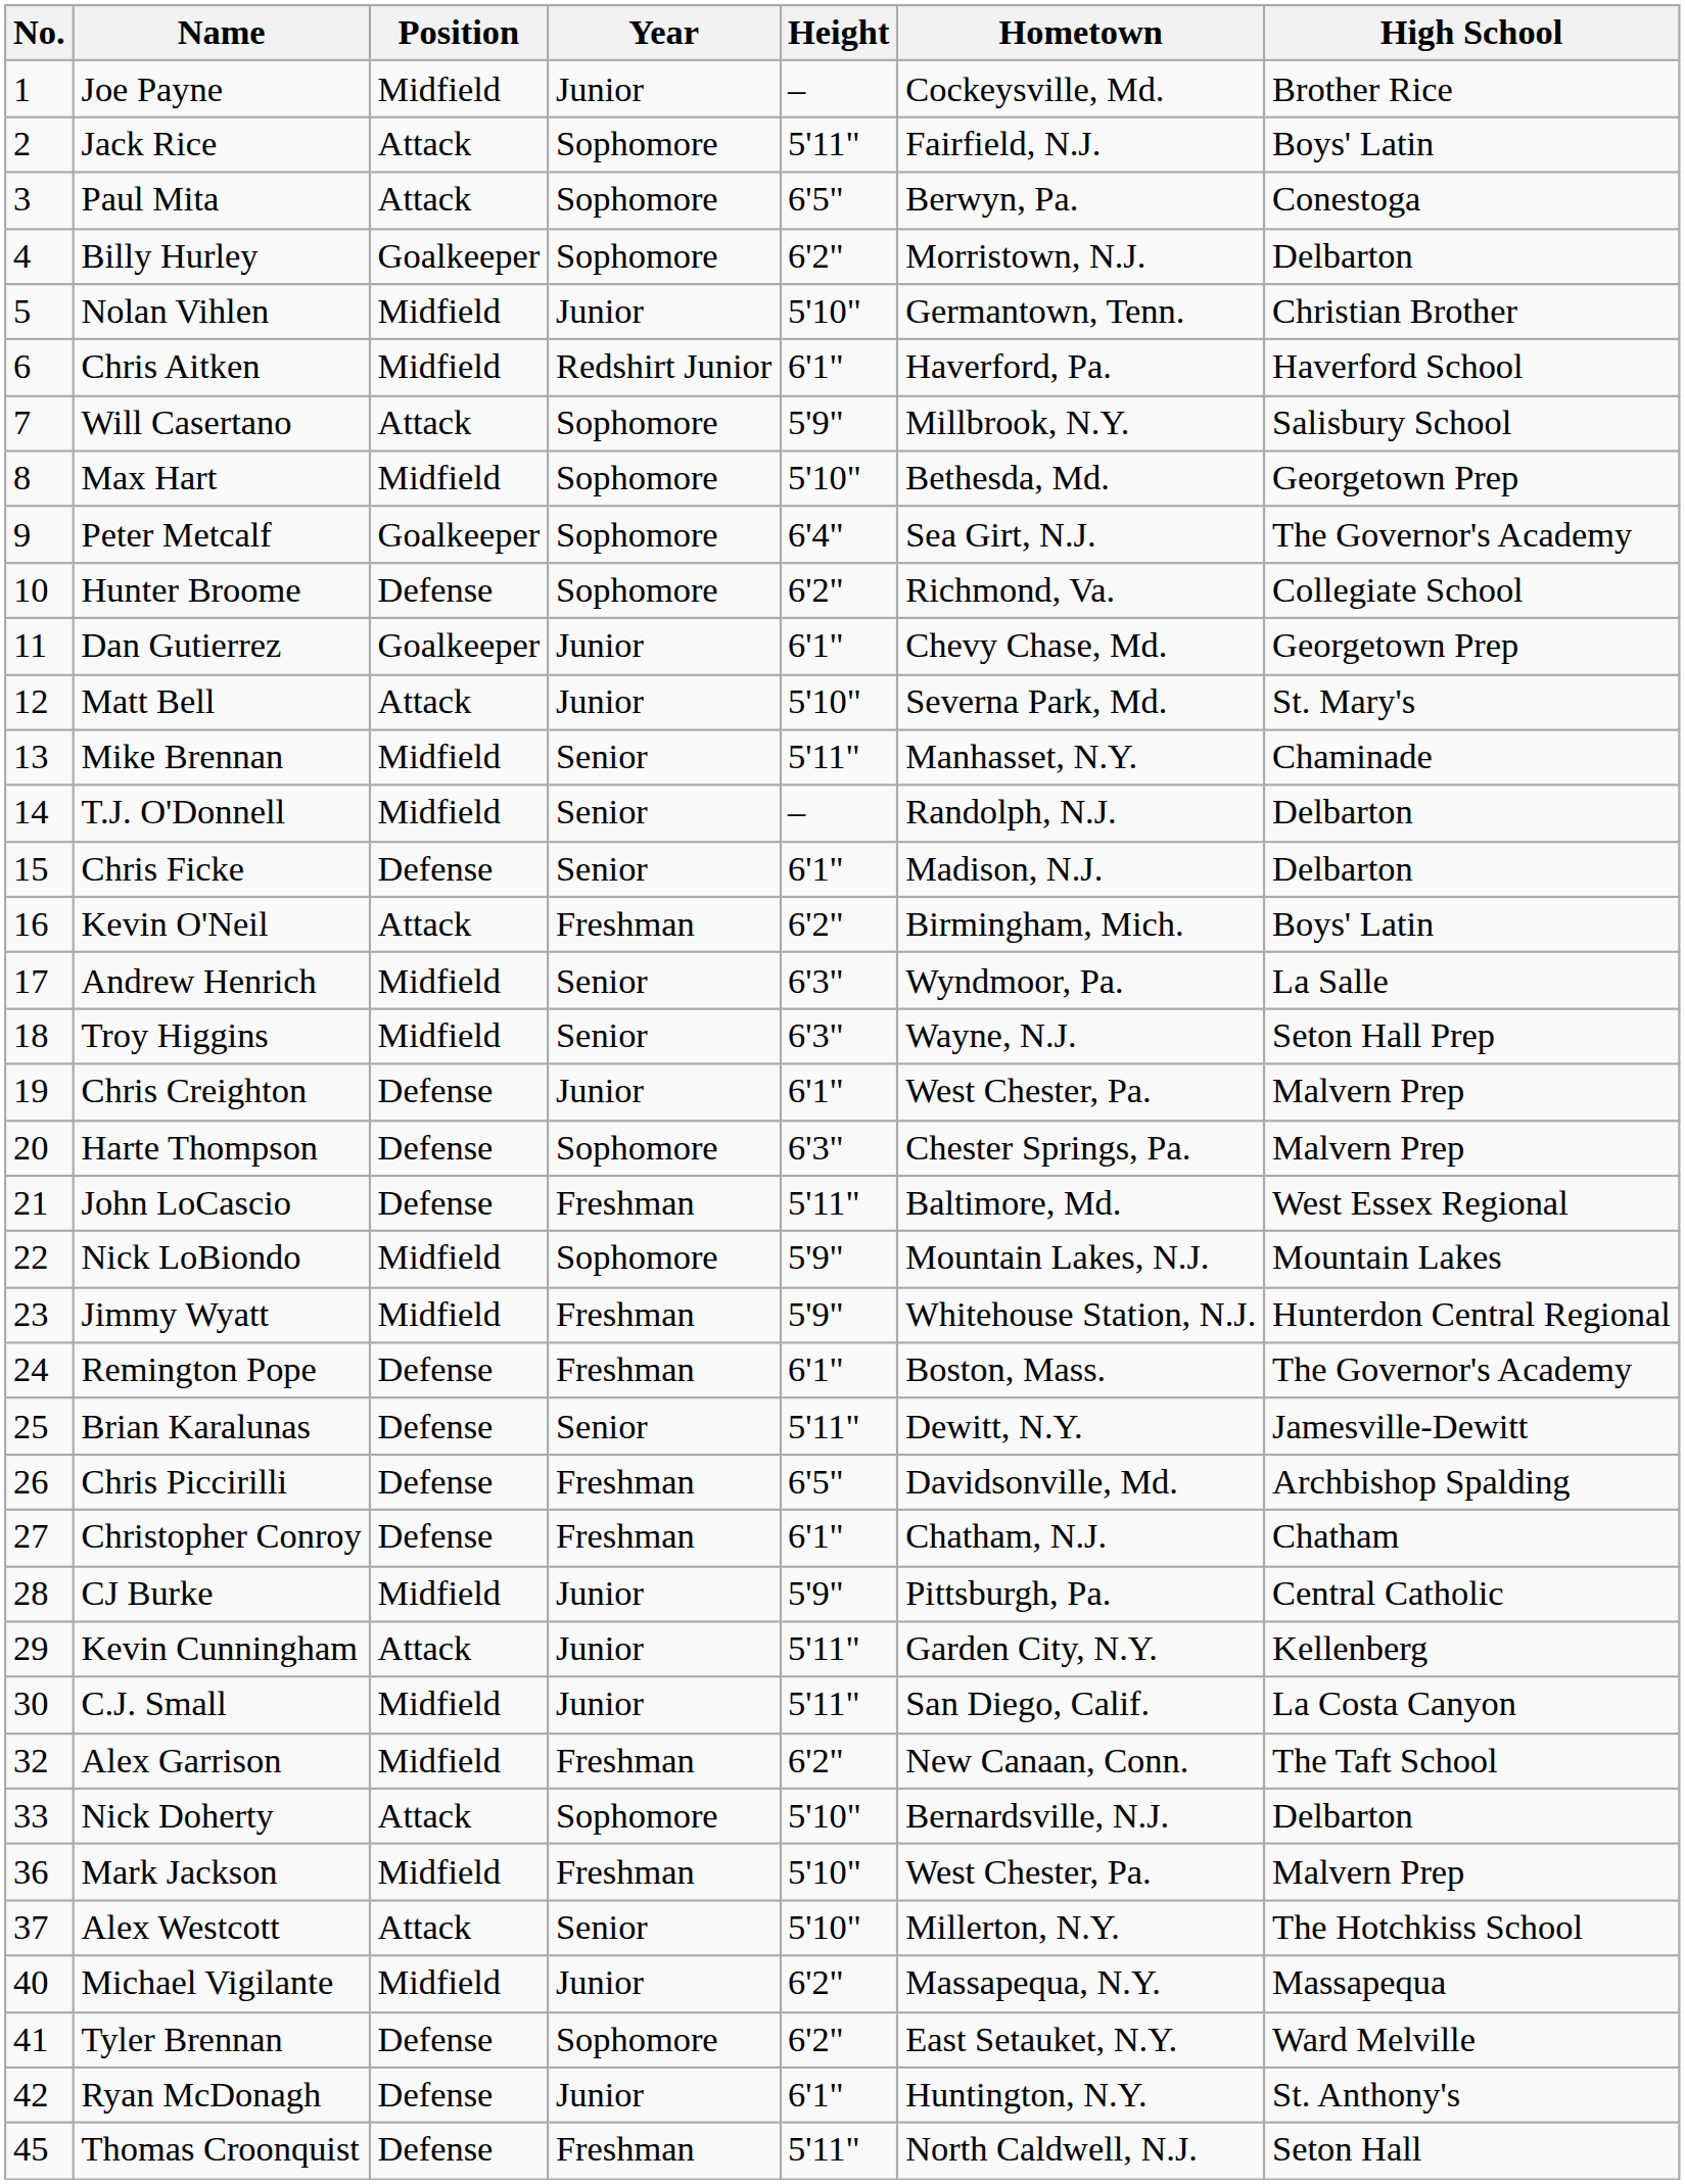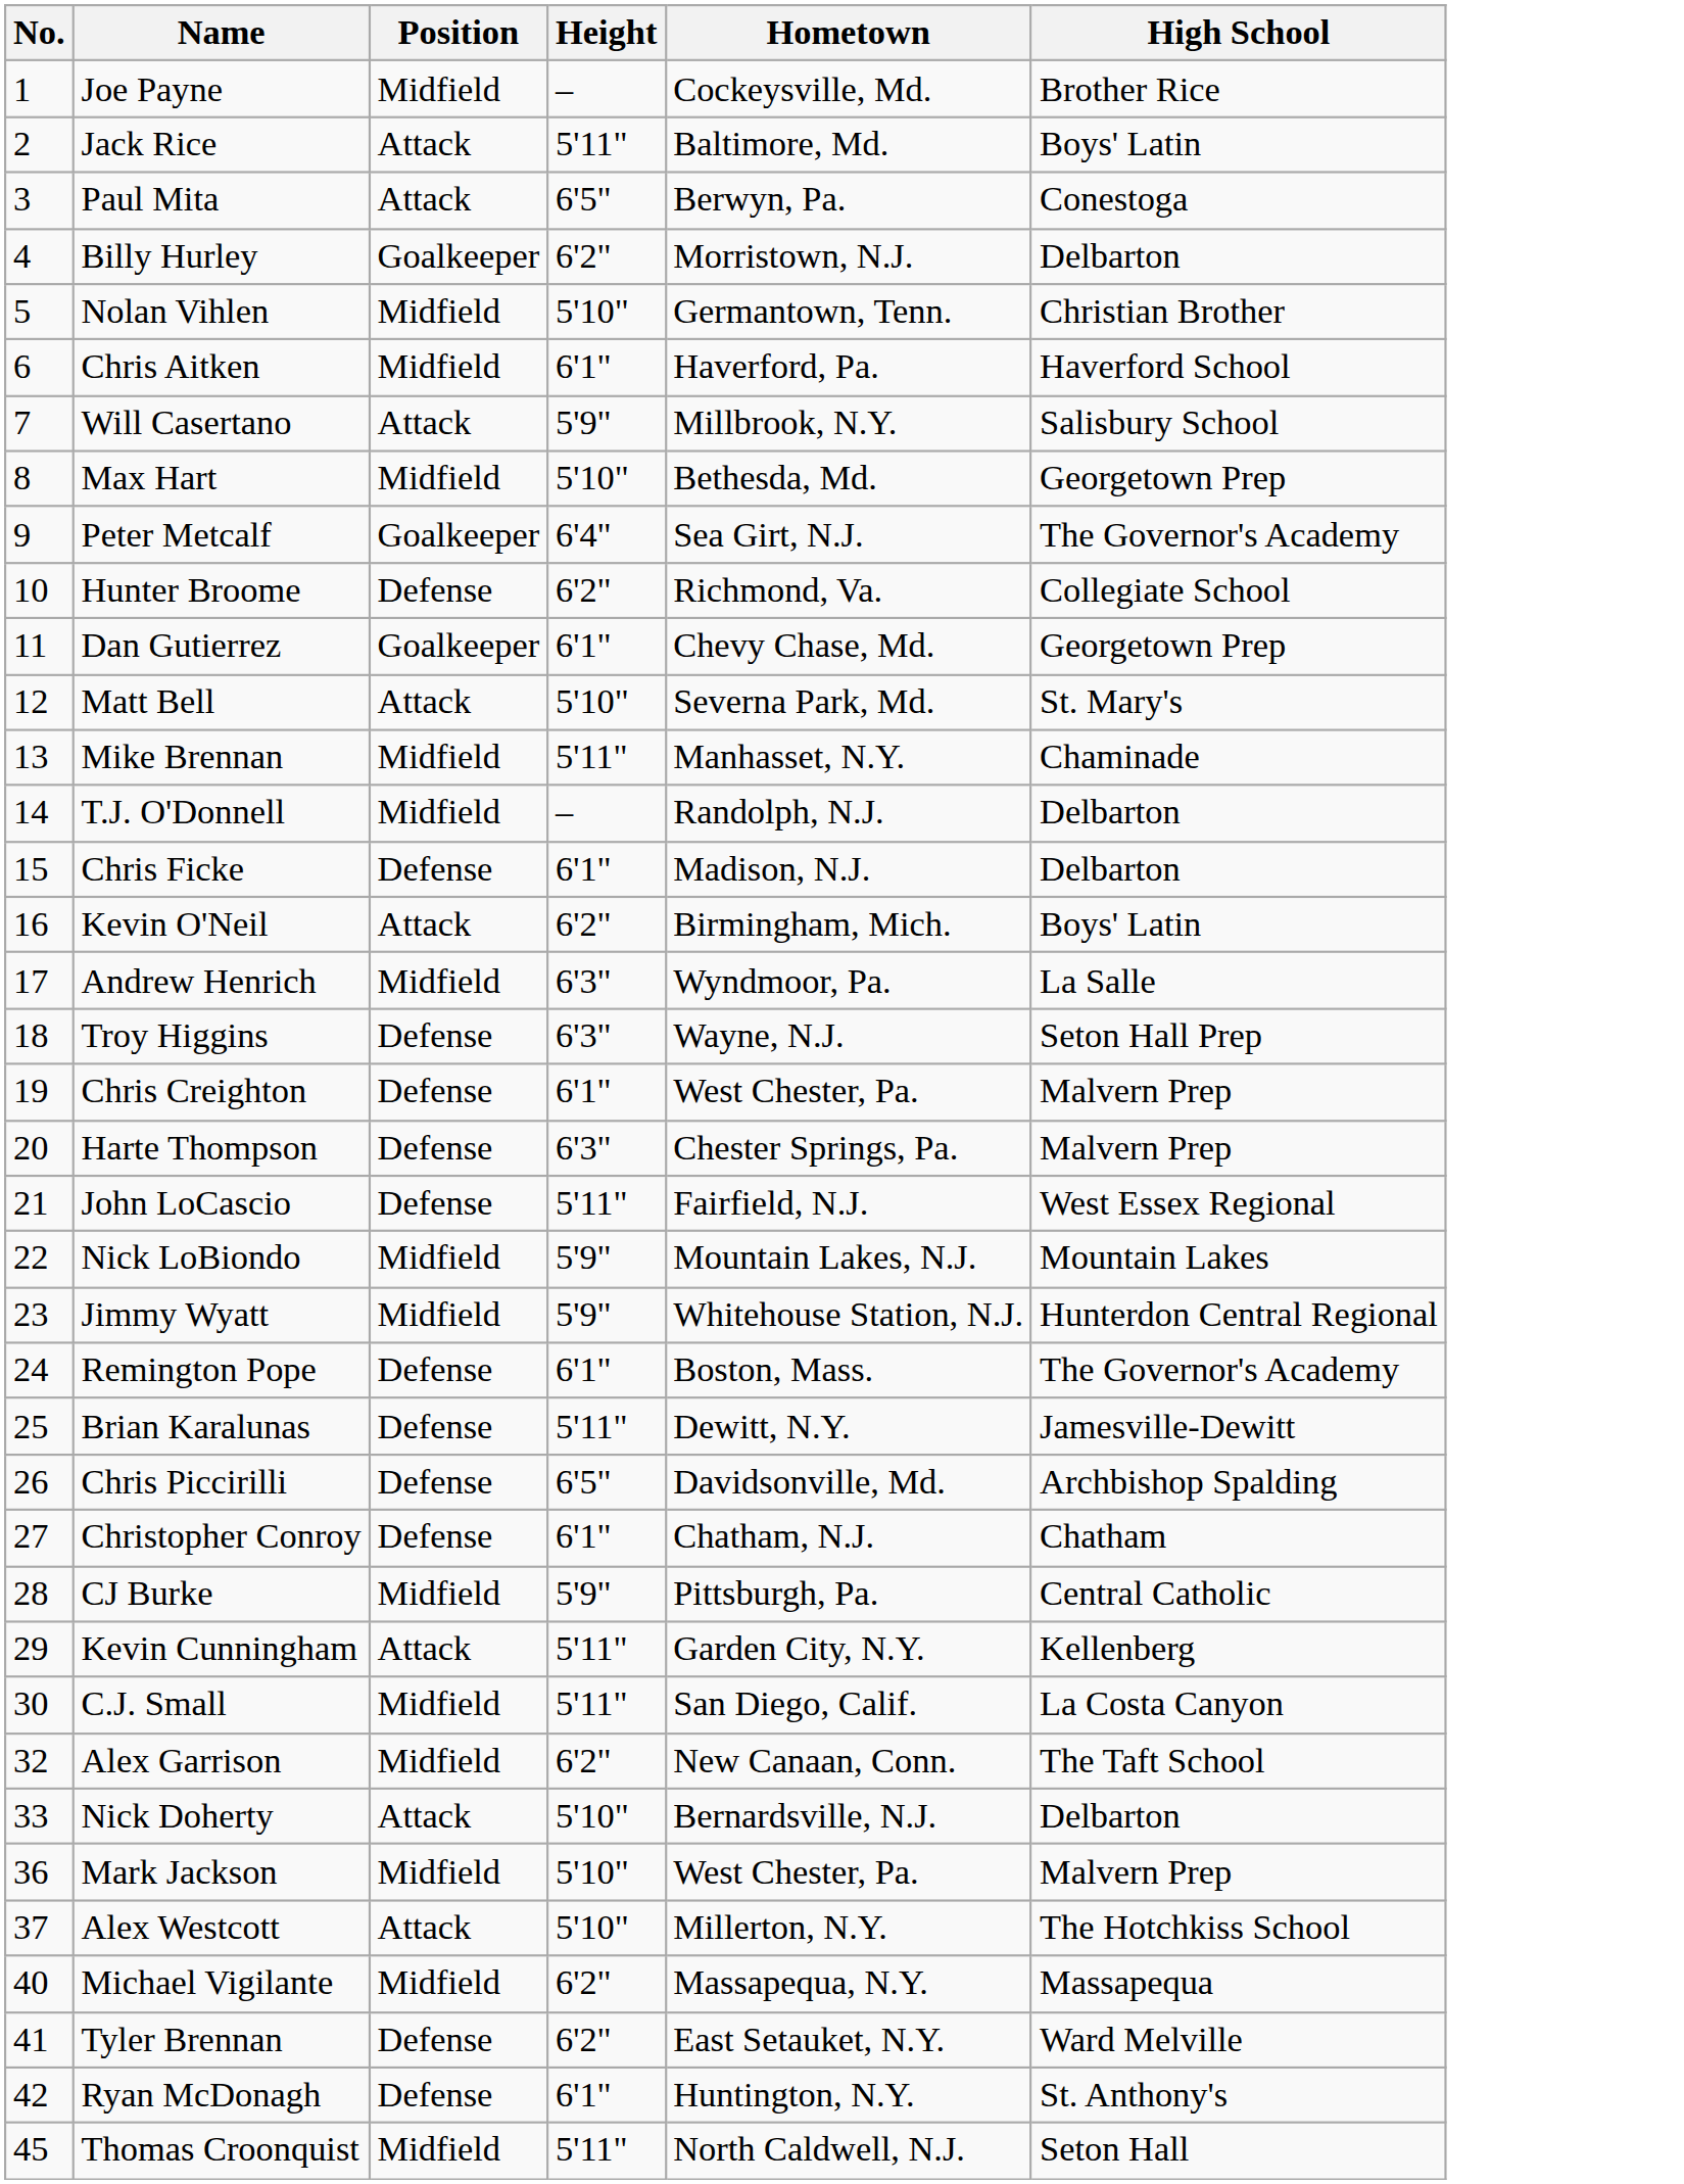 <table class="wikitable">
 <tr>
 <th>No.</th>
 <th>Name</th>
 <th>Position</th>
-<th>Year</th>
 <th>Height</th>
 <th>Hometown</th>
 <th>High School</th>
 </tr>
 <tr>
 <td>1</td>
 <td>Joe Payne</td>
 <td>Midfield</td>
-<td>Junior</td>
 <td>–</td>
 <td>Cockeysville, Md.</td>
 <td>Brother Rice</td>
 </tr>
 <tr>
 <td>2</td>
 <td>Jack Rice</td>
 <td>Attack</td>
-<td>Sophomore</td>
 <td>5'11"</td>
-<td>Fairfield, N.J.</td>
+<td>Baltimore, Md.</td>
 <td>Boys' Latin</td>
 </tr>
 <tr>
 <td>3</td>
 <td>Paul Mita</td>
 <td>Attack</td>
-<td>Sophomore</td>
 <td>6'5"</td>
 <td>Berwyn, Pa.</td>
 <td>Conestoga</td>
 </tr>
 <tr>
 <td>4</td>
 <td>Billy Hurley</td>
 <td>Goalkeeper</td>
-<td>Sophomore</td>
 <td>6'2"</td>
 <td>Morristown, N.J.</td>
 <td>Delbarton</td>
 </tr>
 <tr>
 <td>5</td>
 <td>Nolan Vihlen</td>
 <td>Midfield</td>
-<td>Junior</td>
 <td>5'10"</td>
 <td>Germantown, Tenn.</td>
 <td>Christian Brother</td>
 </tr>
 <tr>
 <td>6</td>
 <td>Chris Aitken</td>
 <td>Midfield</td>
-<td>Redshirt Junior</td>
 <td>6'1"</td>
 <td>Haverford, Pa.</td>
 <td>Haverford School</td>
 </tr>
 <tr>
 <td>7</td>
 <td>Will Casertano</td>
 <td>Attack</td>
-<td>Sophomore</td>
 <td>5'9"</td>
 <td>Millbrook, N.Y.</td>
 <td>Salisbury School</td>
 </tr>
 <tr>
 <td>8</td>
 <td>Max Hart</td>
 <td>Midfield</td>
-<td>Sophomore</td>
 <td>5'10"</td>
 <td>Bethesda, Md.</td>
 <td>Georgetown Prep</td>
 </tr>
 <tr>
 <td>9</td>
 <td>Peter Metcalf</td>
 <td>Goalkeeper</td>
-<td>Sophomore</td>
 <td>6'4"</td>
 <td>Sea Girt, N.J.</td>
 <td>The Governor's Academy</td>
 </tr>
 <tr>
 <td>10</td>
 <td>Hunter Broome</td>
 <td>Defense</td>
-<td>Sophomore</td>
 <td>6'2"</td>
 <td>Richmond, Va.</td>
 <td>Collegiate School</td>
 </tr>
 <tr>
 <td>11</td>
 <td>Dan Gutierrez</td>
 <td>Goalkeeper</td>
-<td>Junior</td>
 <td>6'1"</td>
 <td>Chevy Chase, Md.</td>
 <td>Georgetown Prep</td>
 </tr>
 <tr>
 <td>12</td>
 <td>Matt Bell</td>
 <td>Attack</td>
-<td>Junior</td>
 <td>5'10"</td>
 <td>Severna Park, Md.</td>
 <td>St. Mary's</td>
 </tr>
 <tr>
 <td>13</td>
 <td>Mike Brennan</td>
 <td>Midfield</td>
-<td>Senior</td>
 <td>5'11"</td>
 <td>Manhasset, N.Y.</td>
 <td>Chaminade</td>
 </tr>
 <tr>
 <td>14</td>
 <td>T.J. O'Donnell</td>
 <td>Midfield</td>
-<td>Senior</td>
 <td>–</td>
 <td>Randolph, N.J.</td>
 <td>Delbarton</td>
 </tr>
 <tr>
 <td>15</td>
 <td>Chris Ficke</td>
 <td>Defense</td>
-<td>Senior</td>
 <td>6'1"</td>
 <td>Madison, N.J.</td>
 <td>Delbarton</td>
 </tr>
 <tr>
 <td>16</td>
 <td>Kevin O'Neil</td>
 <td>Attack</td>
-<td>Freshman</td>
 <td>6'2"</td>
 <td>Birmingham, Mich.</td>
 <td>Boys' Latin</td>
 </tr>
 <tr>
 <td>17</td>
 <td>Andrew Henrich</td>
 <td>Midfield</td>
-<td>Senior</td>
 <td>6'3"</td>
 <td>Wyndmoor, Pa.</td>
 <td>La Salle</td>
 </tr>
 <tr>
 <td>18</td>
 <td>Troy Higgins</td>
-<td>Midfield</td>
-<td>Senior</td>
+<td>Defense</td>
 <td>6'3"</td>
 <td>Wayne, N.J.</td>
 <td>Seton Hall Prep</td>
 </tr>
 <tr>
 <td>19</td>
 <td>Chris Creighton</td>
 <td>Defense</td>
-<td>Junior</td>
 <td>6'1"</td>
 <td>West Chester, Pa.</td>
 <td>Malvern Prep</td>
 </tr>
 <tr>
 <td>20</td>
 <td>Harte Thompson</td>
 <td>Defense</td>
-<td>Sophomore</td>
 <td>6'3"</td>
 <td>Chester Springs, Pa.</td>
 <td>Malvern Prep</td>
 </tr>
 <tr>
 <td>21</td>
 <td>John LoCascio</td>
 <td>Defense</td>
-<td>Freshman</td>
 <td>5'11"</td>
-<td>Baltimore, Md.</td>
+<td>Fairfield, N.J.</td>
 <td>West Essex Regional</td>
 </tr>
 <tr>
 <td>22</td>
 <td>Nick LoBiondo</td>
 <td>Midfield</td>
-<td>Sophomore</td>
 <td>5'9"</td>
 <td>Mountain Lakes, N.J.</td>
 <td>Mountain Lakes</td>
 </tr>
 <tr>
 <td>23</td>
 <td>Jimmy Wyatt</td>
 <td>Midfield</td>
-<td>Freshman</td>
 <td>5'9"</td>
 <td>Whitehouse Station, N.J.</td>
 <td>Hunterdon Central Regional</td>
 </tr>
 <tr>
 <td>24</td>
 <td>Remington Pope</td>
 <td>Defense</td>
-<td>Freshman</td>
 <td>6'1"</td>
 <td>Boston, Mass.</td>
 <td>The Governor's Academy</td>
 </tr>
 <tr>
 <td>25</td>
 <td>Brian Karalunas</td>
 <td>Defense</td>
-<td>Senior</td>
 <td>5'11"</td>
 <td>Dewitt, N.Y.</td>
 <td>Jamesville-Dewitt</td>
 </tr>
 <tr>
 <td>26</td>
 <td>Chris Piccirilli</td>
 <td>Defense</td>
-<td>Freshman</td>
 <td>6'5"</td>
 <td>Davidsonville, Md.</td>
 <td>Archbishop Spalding</td>
 </tr>
 <tr>
 <td>27</td>
 <td>Christopher Conroy</td>
 <td>Defense</td>
-<td>Freshman</td>
 <td>6'1"</td>
 <td>Chatham, N.J.</td>
 <td>Chatham</td>
 </tr>
 <tr>
 <td>28</td>
 <td>CJ Burke</td>
 <td>Midfield</td>
-<td>Junior</td>
 <td>5'9"</td>
 <td>Pittsburgh, Pa.</td>
 <td>Central Catholic</td>
 </tr>
 <tr>
 <td>29</td>
 <td>Kevin Cunningham</td>
 <td>Attack</td>
-<td>Junior</td>
 <td>5'11"</td>
 <td>Garden City, N.Y.</td>
 <td>Kellenberg</td>
 </tr>
 <tr>
 <td>30</td>
 <td>C.J. Small</td>
 <td>Midfield</td>
-<td>Junior</td>
 <td>5'11"</td>
 <td>San Diego, Calif.</td>
 <td>La Costa Canyon</td>
 </tr>
 <tr>
 <td>32</td>
 <td>Alex Garrison</td>
 <td>Midfield</td>
-<td>Freshman</td>
 <td>6'2"</td>
 <td>New Canaan, Conn.</td>
 <td>The Taft School</td>
 </tr>
 <tr>
 <td>33</td>
 <td>Nick Doherty</td>
 <td>Attack</td>
-<td>Sophomore</td>
 <td>5'10"</td>
 <td>Bernardsville, N.J.</td>
 <td>Delbarton</td>
 </tr>
 <tr>
 <td>36</td>
 <td>Mark Jackson</td>
 <td>Midfield</td>
-<td>Freshman</td>
 <td>5'10"</td>
 <td>West Chester, Pa.</td>
 <td>Malvern Prep</td>
 </tr>
 <tr>
 <td>37</td>
 <td>Alex Westcott</td>
 <td>Attack</td>
-<td>Senior</td>
 <td>5'10"</td>
 <td>Millerton, N.Y.</td>
 <td>The Hotchkiss School</td>
 </tr>
 <tr>
 <td>40</td>
 <td>Michael Vigilante</td>
 <td>Midfield</td>
-<td>Junior</td>
 <td>6'2"</td>
 <td>Massapequa, N.Y.</td>
 <td>Massapequa</td>
 </tr>
 <tr>
 <td>41</td>
 <td>Tyler Brennan</td>
 <td>Defense</td>
-<td>Sophomore</td>
 <td>6'2"</td>
 <td>East Setauket, N.Y.</td>
 <td>Ward Melville</td>
 </tr>
 <tr>
 <td>42</td>
 <td>Ryan McDonagh</td>
 <td>Defense</td>
-<td>Junior</td>
 <td>6'1"</td>
 <td>Huntington, N.Y.</td>
 <td>St. Anthony's</td>
 </tr>
 <tr>
 <td>45</td>
 <td>Thomas Croonquist</td>
-<td>Defense</td>
-<td>Freshman</td>
+<td>Midfield</td>
 <td>5'11"</td>
 <td>North Caldwell, N.J.</td>
 <td>Seton Hall</td>
 </tr>
 </table>
